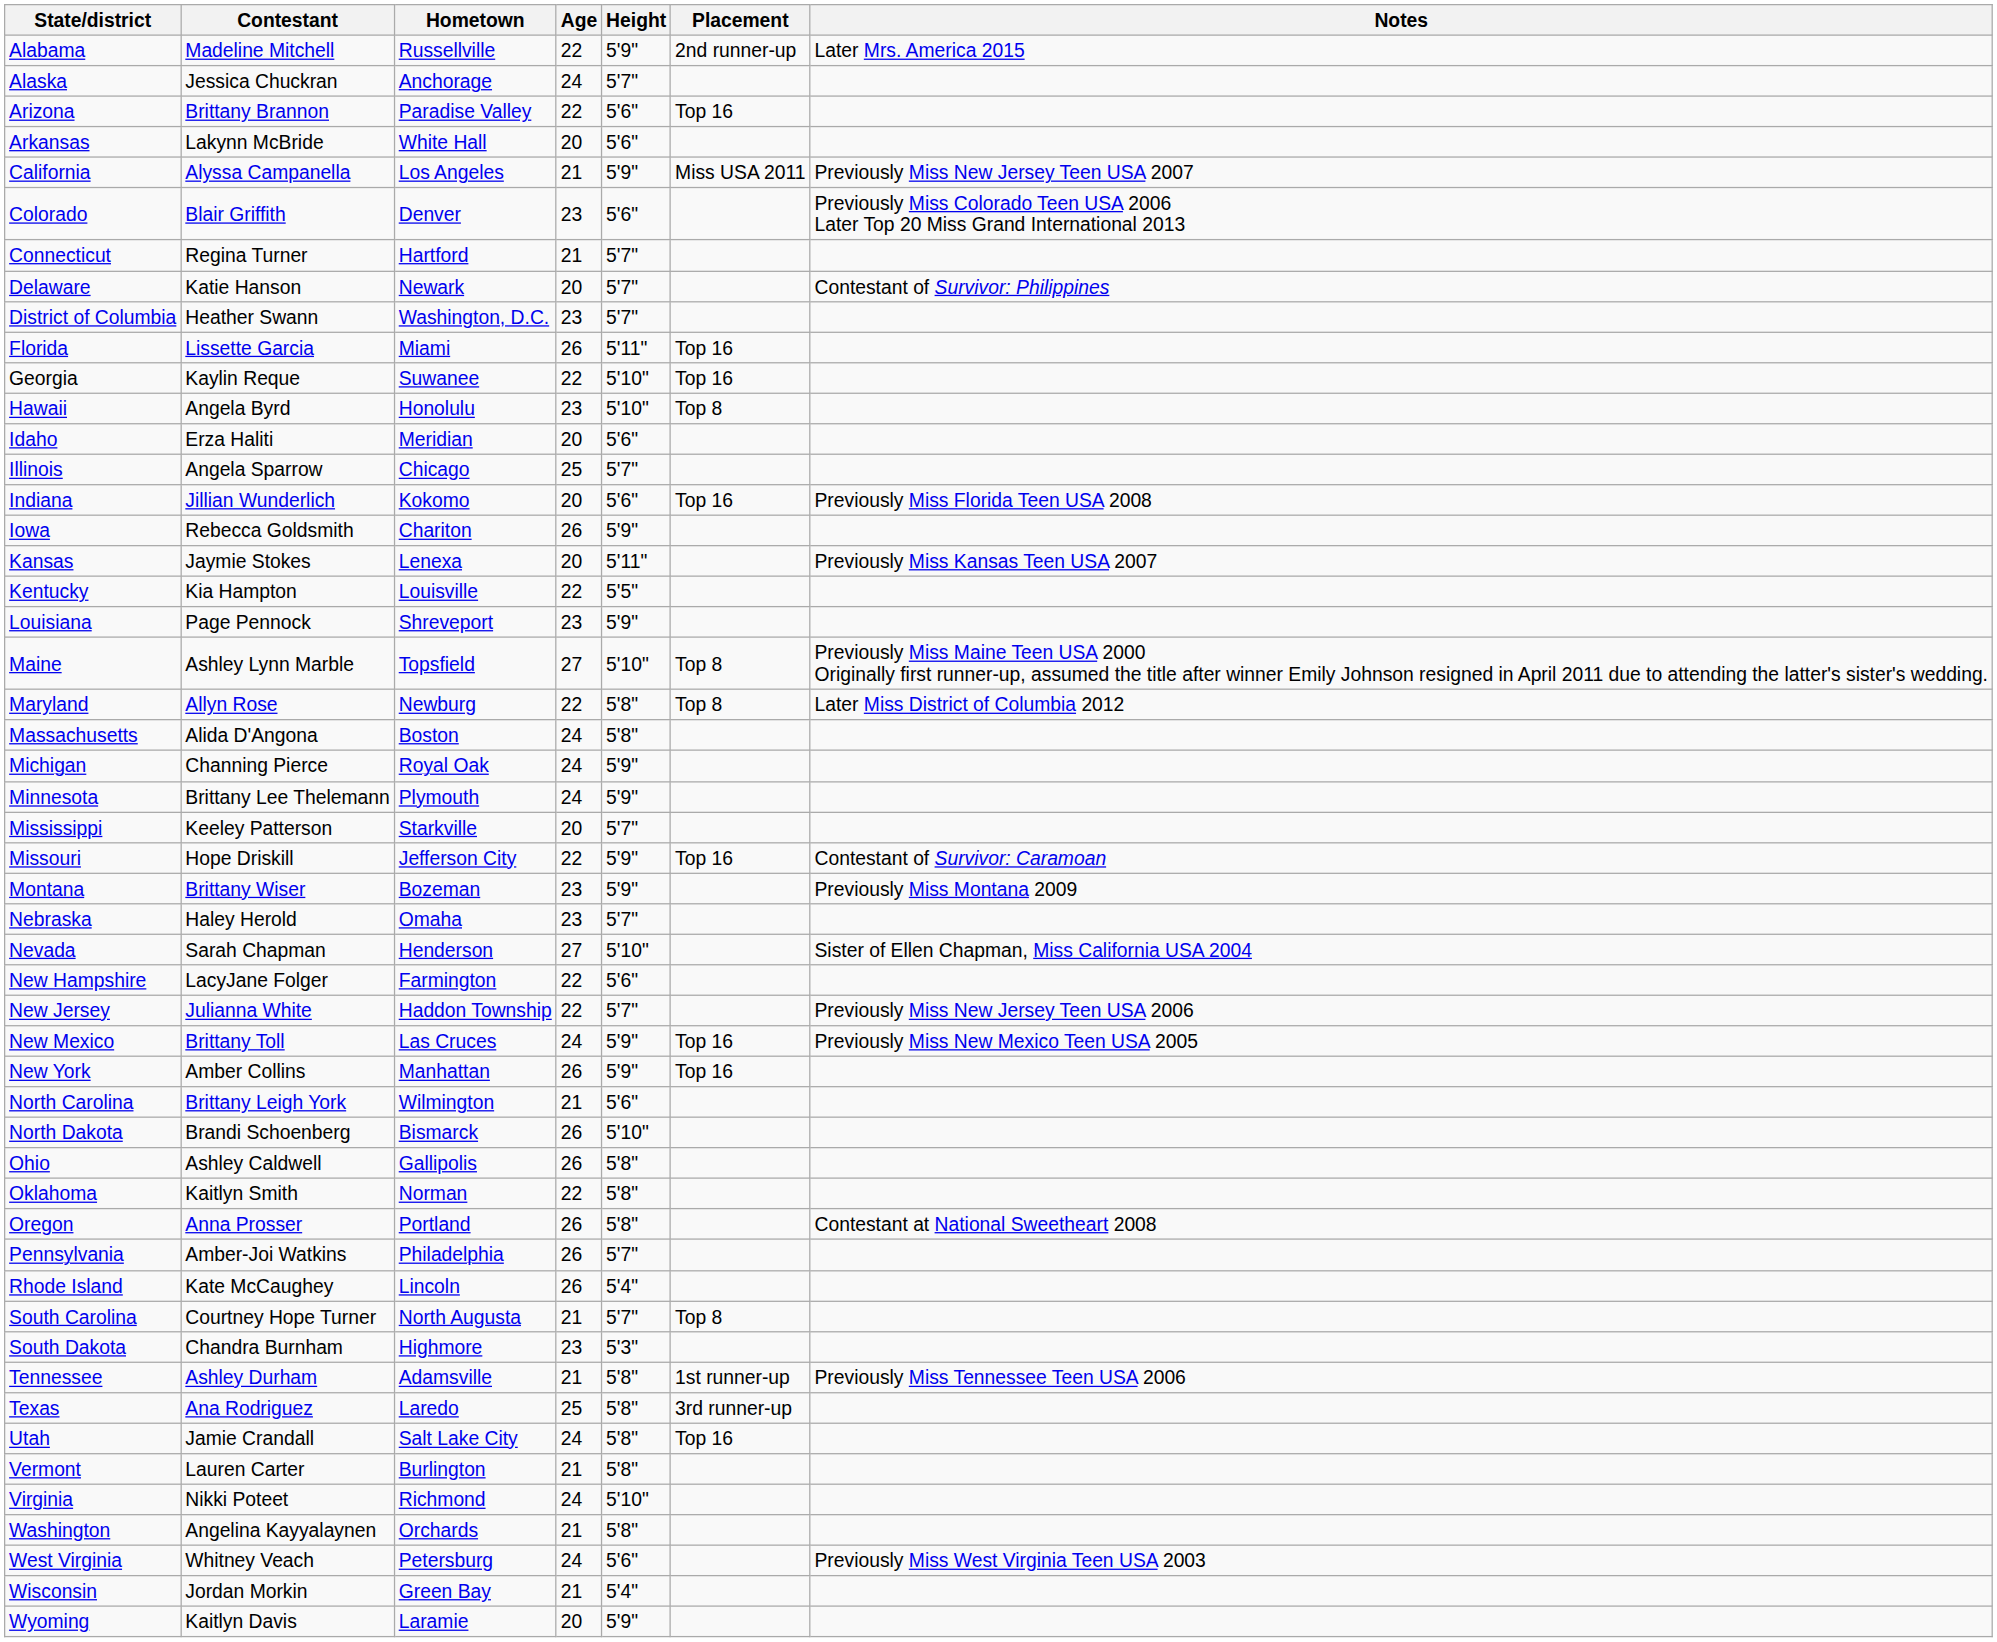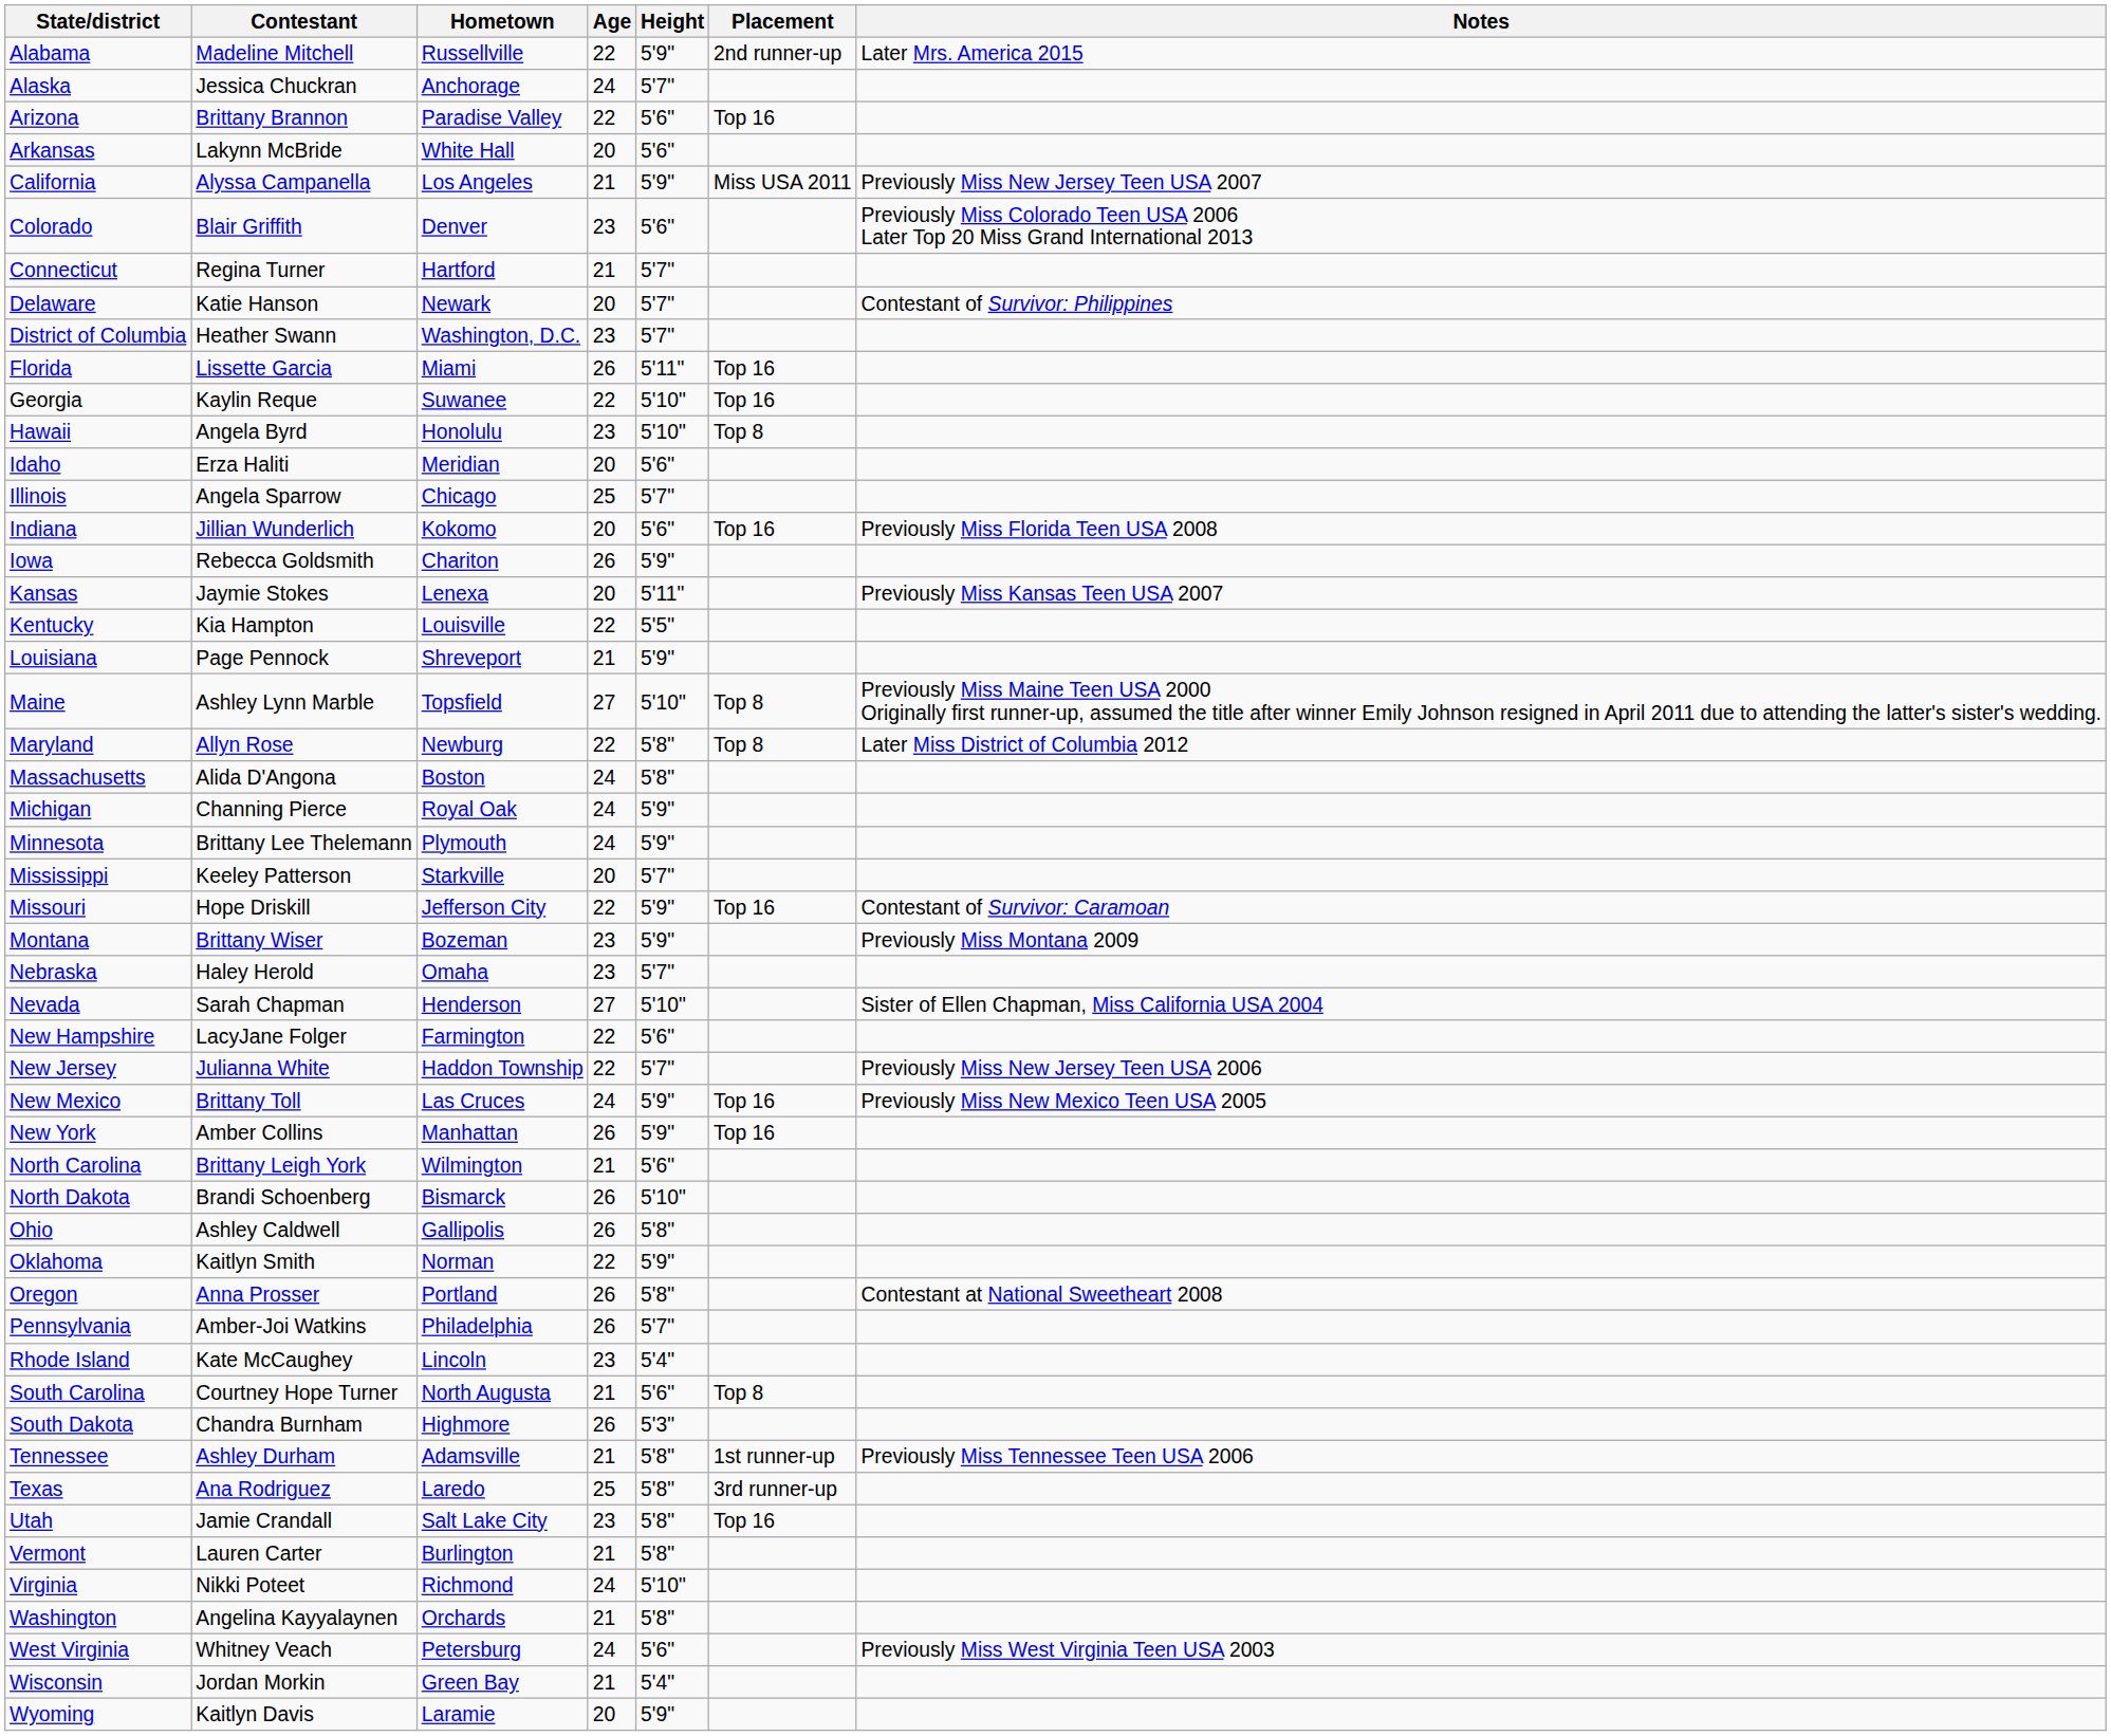 <table class="wikitable sortable" style="font-size:95%;">
 <tr>
 <th>State/district</th>
 <th>Contestant</th>
 <th>Hometown</th>
 <th>Age</th>
 <th>Height</th>
 <th>Placement</th>
 <th>Notes</th>
 </tr>
 <tr>
 <td><a href='#'>Alabama</a></td>
 <td><a href='#'>Madeline Mitchell</a></td>
 <td><a href='#'>Russellville</a></td>
 <td>22</td>
 <td>5'9"</td>
 <td>2nd runner-up</td>
 <td>Later <a href='#'>Mrs. America 2015</a></td>
 </tr>
 <tr>
 <td><a href='#'>Alaska</a></td>
 <td>Jessica Chuckran</td>
 <td><a href='#'>Anchorage</a></td>
 <td>24</td>
 <td>5'7"</td>
 <td></td>
 <td></td>
 </tr>
 <tr>
 <td><a href='#'>Arizona</a></td>
 <td><a href='#'>Brittany Brannon</a></td>
 <td><a href='#'>Paradise Valley</a></td>
 <td>22</td>
 <td>5'6"</td>
 <td>Top 16</td>
 <td></td>
 </tr>
 <tr>
 <td><a href='#'>Arkansas</a></td>
 <td>Lakynn McBride</td>
 <td><a href='#'>White Hall</a></td>
 <td>20</td>
 <td>5'6"</td>
 <td></td>
 <td></td>
 </tr>
 <tr>
 <td><a href='#'>California</a></td>
 <td><a href='#'>Alyssa Campanella</a></td>
 <td><a href='#'>Los Angeles</a></td>
 <td>21</td>
 <td>5'9"</td>
 <td>Miss USA 2011</td>
 <td>Previously <a href='#'>Miss New Jersey Teen USA</a> 2007</td>
 </tr>
 <tr>
 <td><a href='#'>Colorado</a></td>
 <td><a href='#'>Blair Griffith</a></td>
 <td><a href='#'>Denver</a></td>
 <td>23</td>
 <td>5'6"</td>
 <td></td>
 <td>Previously <a href='#'>Miss Colorado Teen USA</a> 2006<br>Later Top 20 Miss Grand International 2013</td>
 </tr>
 <tr>
 <td><a href='#'>Connecticut</a></td>
 <td>Regina Turner</td>
 <td><a href='#'>Hartford</a></td>
 <td>21</td>
 <td>5'7"</td>
 <td></td>
 <td></td>
 </tr>
 <tr>
 <td><a href='#'>Delaware</a></td>
 <td>Katie Hanson</td>
 <td><a href='#'>Newark</a></td>
 <td>20</td>
 <td>5'7"</td>
 <td></td>
 <td>Contestant of <em><a href='#'>Survivor: Philippines</a></em></td>
 </tr>
 <tr>
 <td><a href='#'>District of Columbia</a></td>
 <td>Heather Swann</td>
 <td><a href='#'>Washington, D.C.</a></td>
 <td>23</td>
 <td>5'7"</td>
 <td></td>
 <td></td>
 </tr>
 <tr>
 <td><a href='#'>Florida</a></td>
 <td><a href='#'>Lissette Garcia</a></td>
 <td><a href='#'>Miami</a></td>
 <td>26</td>
 <td>5'11"</td>
 <td>Top 16</td>
 <td></td>
 </tr>
 <tr>
 <td>Georgia</td>
 <td>Kaylin Reque</td>
 <td><a href='#'>Suwanee</a></td>
 <td>22</td>
 <td>5'10"</td>
 <td>Top 16</td>
 <td></td>
 </tr>
 <tr>
 <td><a href='#'>Hawaii</a></td>
 <td>Angela Byrd</td>
 <td><a href='#'>Honolulu</a></td>
 <td>23</td>
 <td>5'10"</td>
 <td>Top 8</td>
 <td></td>
 </tr>
 <tr>
 <td><a href='#'>Idaho</a></td>
 <td>Erza Haliti</td>
 <td><a href='#'>Meridian</a></td>
 <td>20</td>
 <td>5'6"</td>
 <td></td>
 <td></td>
 </tr>
 <tr>
 <td><a href='#'>Illinois</a></td>
 <td>Angela Sparrow</td>
 <td><a href='#'>Chicago</a></td>
 <td>25</td>
 <td>5'7"</td>
 <td></td>
 <td></td>
 </tr>
 <tr>
 <td><a href='#'>Indiana</a></td>
 <td><a href='#'>Jillian Wunderlich</a></td>
 <td><a href='#'>Kokomo</a></td>
 <td>20</td>
 <td>5'6"</td>
 <td>Top 16</td>
 <td>Previously <a href='#'>Miss Florida Teen USA</a> 2008</td>
 </tr>
 <tr>
 <td><a href='#'>Iowa</a></td>
 <td>Rebecca Goldsmith</td>
 <td><a href='#'>Chariton</a></td>
 <td>26</td>
 <td>5'9"</td>
 <td></td>
 <td></td>
 </tr>
 <tr>
 <td><a href='#'>Kansas</a></td>
 <td>Jaymie Stokes</td>
 <td><a href='#'>Lenexa</a></td>
 <td>20</td>
 <td>5'11"</td>
 <td></td>
 <td>Previously <a href='#'>Miss Kansas Teen USA</a> 2007</td>
 </tr>
 <tr>
 <td><a href='#'>Kentucky</a></td>
 <td>Kia Hampton</td>
 <td><a href='#'>Louisville</a></td>
 <td>22</td>
 <td>5'5"</td>
 <td></td>
 <td></td>
 </tr>
 <tr>
 <td><a href='#'>Louisiana</a></td>
 <td>Page Pennock</td>
 <td><a href='#'>Shreveport</a></td>
-<td>23</td>
+<td>21</td>
 <td>5'9"</td>
 <td></td>
 <td></td>
 </tr>
 <tr>
 <td><a href='#'>Maine</a></td>
 <td>Ashley Lynn Marble</td>
 <td><a href='#'>Topsfield</a></td>
 <td>27</td>
 <td>5'10"</td>
 <td>Top 8</td>
 <td>Previously <a href='#'>Miss Maine Teen USA</a> 2000<br>Originally first runner-up, assumed the title after winner Emily Johnson resigned in April 2011 due to attending the latter's sister's wedding.</td>
 </tr>
 <tr>
 <td><a href='#'>Maryland</a></td>
 <td><a href='#'>Allyn Rose</a></td>
 <td><a href='#'>Newburg</a></td>
 <td>22</td>
 <td>5'8"</td>
 <td>Top 8</td>
 <td>Later <a href='#'>Miss District of Columbia</a> 2012</td>
 </tr>
 <tr>
 <td><a href='#'>Massachusetts</a></td>
 <td>Alida D'Angona</td>
 <td><a href='#'>Boston</a></td>
 <td>24</td>
 <td>5'8"</td>
 <td></td>
 <td></td>
 </tr>
 <tr>
 <td><a href='#'>Michigan</a></td>
 <td>Channing Pierce</td>
 <td><a href='#'>Royal Oak</a></td>
 <td>24</td>
 <td>5'9"</td>
 <td></td>
 <td></td>
 </tr>
 <tr>
 <td><a href='#'>Minnesota</a></td>
 <td>Brittany Lee Thelemann</td>
 <td><a href='#'>Plymouth</a></td>
 <td>24</td>
 <td>5'9"</td>
 <td></td>
 <td></td>
 </tr>
 <tr>
 <td><a href='#'>Mississippi</a></td>
 <td>Keeley Patterson</td>
 <td><a href='#'>Starkville</a></td>
 <td>20</td>
 <td>5'7"</td>
 <td></td>
 <td></td>
 </tr>
 <tr>
 <td><a href='#'>Missouri</a></td>
 <td>Hope Driskill</td>
 <td><a href='#'>Jefferson City</a></td>
 <td>22</td>
 <td>5'9"</td>
 <td>Top 16</td>
 <td>Contestant of <em><a href='#'>Survivor: Caramoan</a></em></td>
 </tr>
 <tr>
 <td><a href='#'>Montana</a></td>
 <td><a href='#'>Brittany Wiser</a></td>
 <td><a href='#'>Bozeman</a></td>
 <td>23</td>
 <td>5'9"</td>
 <td></td>
 <td>Previously <a href='#'>Miss Montana</a> 2009</td>
 </tr>
 <tr>
 <td><a href='#'>Nebraska</a></td>
 <td>Haley Herold</td>
 <td><a href='#'>Omaha</a></td>
 <td>23</td>
 <td>5'7"</td>
 <td></td>
 <td></td>
 </tr>
 <tr>
 <td><a href='#'>Nevada</a></td>
 <td>Sarah Chapman</td>
 <td><a href='#'>Henderson</a></td>
 <td>27</td>
 <td>5'10"</td>
 <td></td>
 <td>Sister of Ellen Chapman, <a href='#'>Miss California USA 2004</a></td>
 </tr>
 <tr>
 <td><a href='#'>New Hampshire</a></td>
 <td>LacyJane Folger</td>
 <td><a href='#'>Farmington</a></td>
 <td>22</td>
 <td>5'6"</td>
 <td></td>
 <td></td>
 </tr>
 <tr>
 <td><a href='#'>New Jersey</a></td>
 <td><a href='#'>Julianna White</a></td>
 <td><a href='#'>Haddon Township</a></td>
 <td>22</td>
 <td>5'7"</td>
 <td></td>
 <td>Previously <a href='#'>Miss New Jersey Teen USA</a> 2006</td>
 </tr>
 <tr>
 <td><a href='#'>New Mexico</a></td>
 <td><a href='#'>Brittany Toll</a></td>
 <td><a href='#'>Las Cruces</a></td>
 <td>24</td>
 <td>5'9"</td>
 <td>Top 16</td>
 <td>Previously <a href='#'>Miss New Mexico Teen USA</a> 2005</td>
 </tr>
 <tr>
 <td><a href='#'>New York</a></td>
 <td>Amber Collins</td>
 <td><a href='#'>Manhattan</a></td>
 <td>26</td>
 <td>5'9"</td>
 <td>Top 16</td>
 <td></td>
 </tr>
 <tr>
 <td><a href='#'>North Carolina</a></td>
 <td><a href='#'>Brittany Leigh York</a></td>
 <td><a href='#'>Wilmington</a></td>
 <td>21</td>
 <td>5'6"</td>
 <td></td>
 <td></td>
 </tr>
 <tr>
 <td><a href='#'>North Dakota</a></td>
 <td>Brandi Schoenberg</td>
 <td><a href='#'>Bismarck</a></td>
 <td>26</td>
 <td>5'10"</td>
 <td></td>
 <td></td>
 </tr>
 <tr>
 <td><a href='#'>Ohio</a></td>
 <td>Ashley Caldwell</td>
 <td><a href='#'>Gallipolis</a></td>
 <td>26</td>
 <td>5'8"</td>
 <td></td>
 <td></td>
 </tr>
 <tr>
 <td><a href='#'>Oklahoma</a></td>
 <td>Kaitlyn Smith</td>
 <td><a href='#'>Norman</a></td>
 <td>22</td>
-<td>5'8"</td>
+<td>5'9"</td>
 <td></td>
 <td></td>
 </tr>
 <tr>
 <td><a href='#'>Oregon</a></td>
 <td><a href='#'>Anna Prosser</a></td>
 <td><a href='#'>Portland</a></td>
 <td>26</td>
 <td>5'8"</td>
 <td></td>
 <td>Contestant at <a href='#'>National Sweetheart</a> 2008</td>
 </tr>
 <tr>
 <td><a href='#'>Pennsylvania</a></td>
 <td>Amber-Joi Watkins</td>
 <td><a href='#'>Philadelphia</a></td>
 <td>26</td>
 <td>5'7"</td>
 <td></td>
 <td></td>
 </tr>
 <tr>
 <td><a href='#'>Rhode Island</a></td>
 <td>Kate McCaughey</td>
 <td><a href='#'>Lincoln</a></td>
-<td>26</td>
+<td>23</td>
 <td>5'4"</td>
 <td></td>
 <td></td>
 </tr>
 <tr>
 <td><a href='#'>South Carolina</a></td>
 <td>Courtney Hope Turner</td>
 <td><a href='#'>North Augusta</a></td>
 <td>21</td>
-<td>5'7"</td>
+<td>5'6"</td>
 <td>Top 8</td>
 <td></td>
 </tr>
 <tr>
 <td><a href='#'>South Dakota</a></td>
 <td>Chandra Burnham</td>
 <td><a href='#'>Highmore</a></td>
-<td>23</td>
+<td>26</td>
 <td>5'3"</td>
 <td></td>
 <td></td>
 </tr>
 <tr>
 <td><a href='#'>Tennessee</a></td>
 <td><a href='#'>Ashley Durham</a></td>
 <td><a href='#'>Adamsville</a></td>
 <td>21</td>
 <td>5'8"</td>
 <td>1st runner-up</td>
 <td>Previously <a href='#'>Miss Tennessee Teen USA</a> 2006</td>
 </tr>
 <tr>
 <td><a href='#'>Texas</a></td>
 <td><a href='#'>Ana Rodriguez</a></td>
 <td><a href='#'>Laredo</a></td>
 <td>25</td>
 <td>5'8"</td>
 <td>3rd runner-up</td>
 <td></td>
 </tr>
 <tr>
 <td><a href='#'>Utah</a></td>
 <td>Jamie Crandall</td>
 <td><a href='#'>Salt Lake City</a></td>
-<td>24</td>
+<td>23</td>
 <td>5'8"</td>
 <td>Top 16</td>
 <td></td>
 </tr>
 <tr>
 <td><a href='#'>Vermont</a></td>
 <td>Lauren Carter</td>
 <td><a href='#'>Burlington</a></td>
 <td>21</td>
 <td>5'8"</td>
 <td></td>
 <td></td>
 </tr>
 <tr>
 <td><a href='#'>Virginia</a></td>
 <td>Nikki Poteet</td>
 <td><a href='#'>Richmond</a></td>
 <td>24</td>
 <td>5'10"</td>
 <td></td>
 <td></td>
 </tr>
 <tr>
 <td><a href='#'>Washington</a></td>
 <td>Angelina Kayyalaynen</td>
 <td><a href='#'>Orchards</a></td>
 <td>21</td>
 <td>5'8"</td>
 <td></td>
 <td></td>
 </tr>
 <tr>
 <td><a href='#'>West Virginia</a></td>
 <td>Whitney Veach</td>
 <td><a href='#'>Petersburg</a></td>
 <td>24</td>
 <td>5'6"</td>
 <td></td>
 <td>Previously <a href='#'>Miss West Virginia Teen USA</a> 2003</td>
 </tr>
 <tr>
 <td><a href='#'>Wisconsin</a></td>
 <td>Jordan Morkin</td>
 <td><a href='#'>Green Bay</a></td>
 <td>21</td>
 <td>5'4"</td>
 <td></td>
 <td></td>
 </tr>
 <tr>
 <td><a href='#'>Wyoming</a></td>
 <td>Kaitlyn Davis</td>
 <td><a href='#'>Laramie</a></td>
 <td>20</td>
 <td>5'9"</td>
 <td></td>
 <td></td>
 </tr>
 </table>
